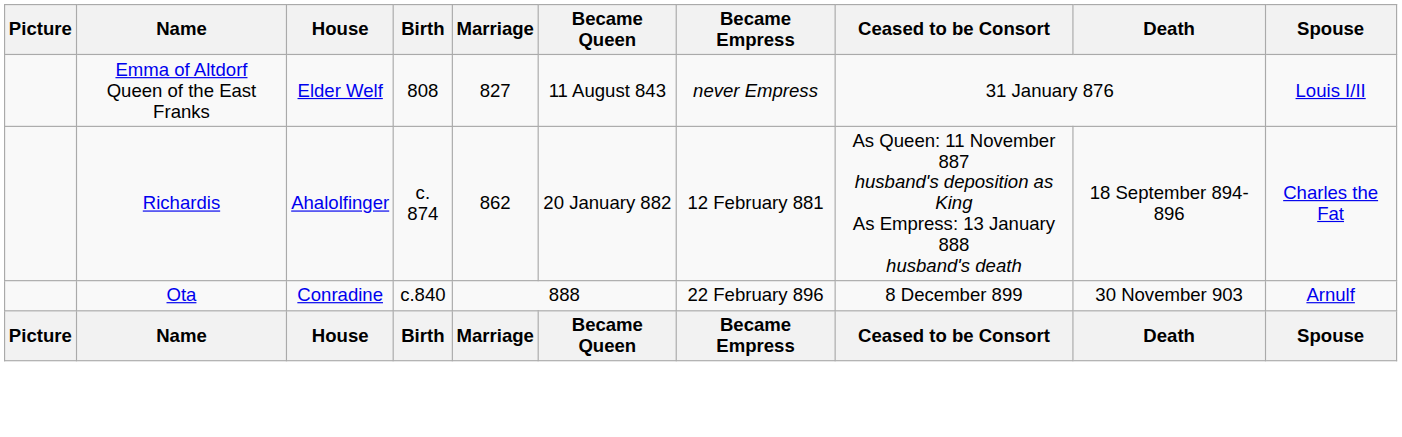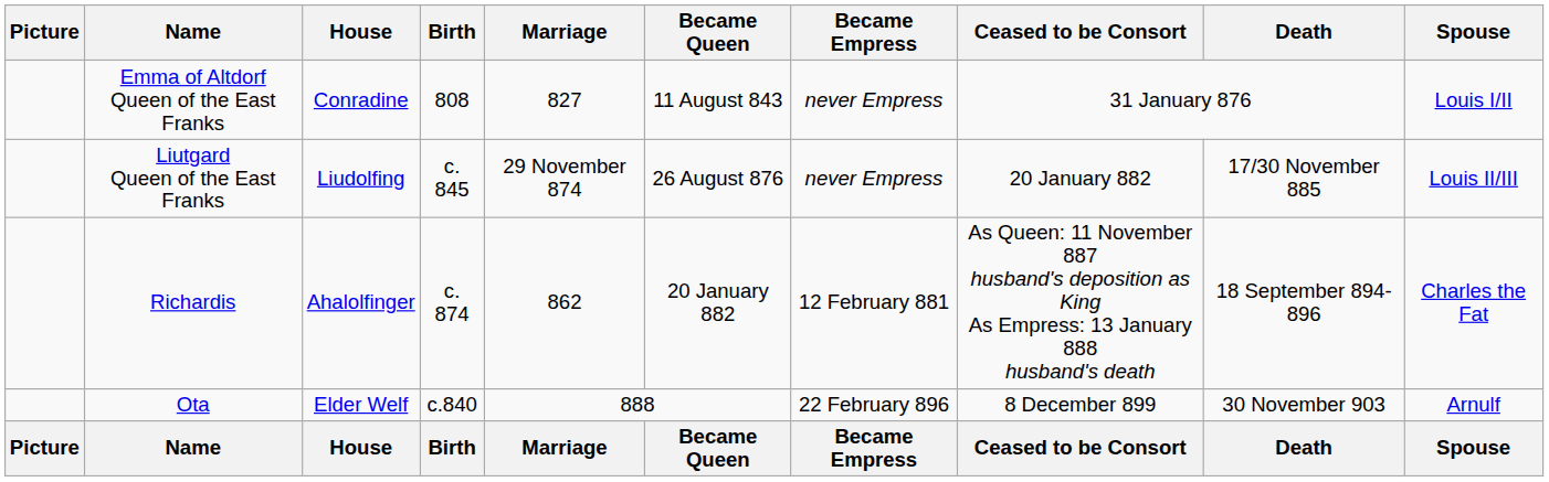 <table width=95% class="wikitable">
 <tr>
 <th>Picture</th>
 <th>Name</th>
 <th>House</th>
 <th>Birth</th>
 <th>Marriage</th>
 <th>Became Queen</th>
 <th>Became Empress</th>
 <th>Ceased to be Consort</th>
 <th>Death</th>
 <th>Spouse</th>
 </tr>
 <tr>
 <td align="center"></td>
 <td align=center><a href='#'>Emma of Altdorf</a><br>Queen of the East Franks</td>
-<td align="center"><a href='#'>Elder Welf</a></td>
+<td align="center"><a href='#'>Conradine</a></td>
 <td align="center">808</td>
 <td align="center">827</td>
 <td align="center">11 August 843</td>
 <td align="center"><em>never Empress</em></td>
 <td align="center" colspan="2">31 January 876</td>
 <td align="center"><a href='#'>Louis I/II</a></td>
+</tr>
+<tr>
+<td align="center"></td>
+<td align=center><a href='#'>Liutgard</a><br>Queen of the East Franks</td>
+<td align="center"><a href='#'>Liudolfing</a></td>
+<td align="center">c. 845</td>
+<td align="center">29 November 874</td>
+<td align="center">26 August 876</td>
+<td align="center"><em>never Empress</em></td>
+<td align="center">20 January 882</td>
+<td align="center">17/30 November 885</td>
+<td align="center"><a href='#'>Louis II/III</a></td>
 </tr>
 <tr>
 <td align=center></td>
 <td align=center><a href='#'>Richardis</a></td>
 <td align="center"><a href='#'>Ahalolfinger</a></td>
 <td align="center">c. 874</td>
 <td align="center">862</td>
 <td align="center">20 January 882</td>
 <td align="center">12 February 881</td>
 <td align="center">As Queen: 11 November 887<br><em>husband's deposition as King</em><br>As Empress: 13 January 888<br><em>husband's death</em></td>
 <td align="center">18 September 894-896</td>
 <td align="center"><a href='#'>Charles the Fat</a></td>
 </tr>
 <tr>
 <td align=center></td>
 <td align=center><a href='#'>Ota</a></td>
-<td align="center"><a href='#'>Conradine</a></td>
+<td align="center"><a href='#'>Elder Welf</a></td>
 <td align="center">c.840</td>
 <td align="center" colspan="2">888</td>
 <td align="center">22 February 896</td>
 <td align="center">8 December 899</td>
 <td align="center">30 November 903</td>
 <td align="center"><a href='#'>Arnulf</a></td>
 </tr>
 <tr>
 <th>Picture</th>
 <th>Name</th>
 <th>House</th>
 <th>Birth</th>
 <th>Marriage</th>
 <th>Became Queen</th>
 <th>Became Empress</th>
 <th>Ceased to be Consort</th>
 <th>Death</th>
 <th>Spouse</th>
 </tr>
 </table>
